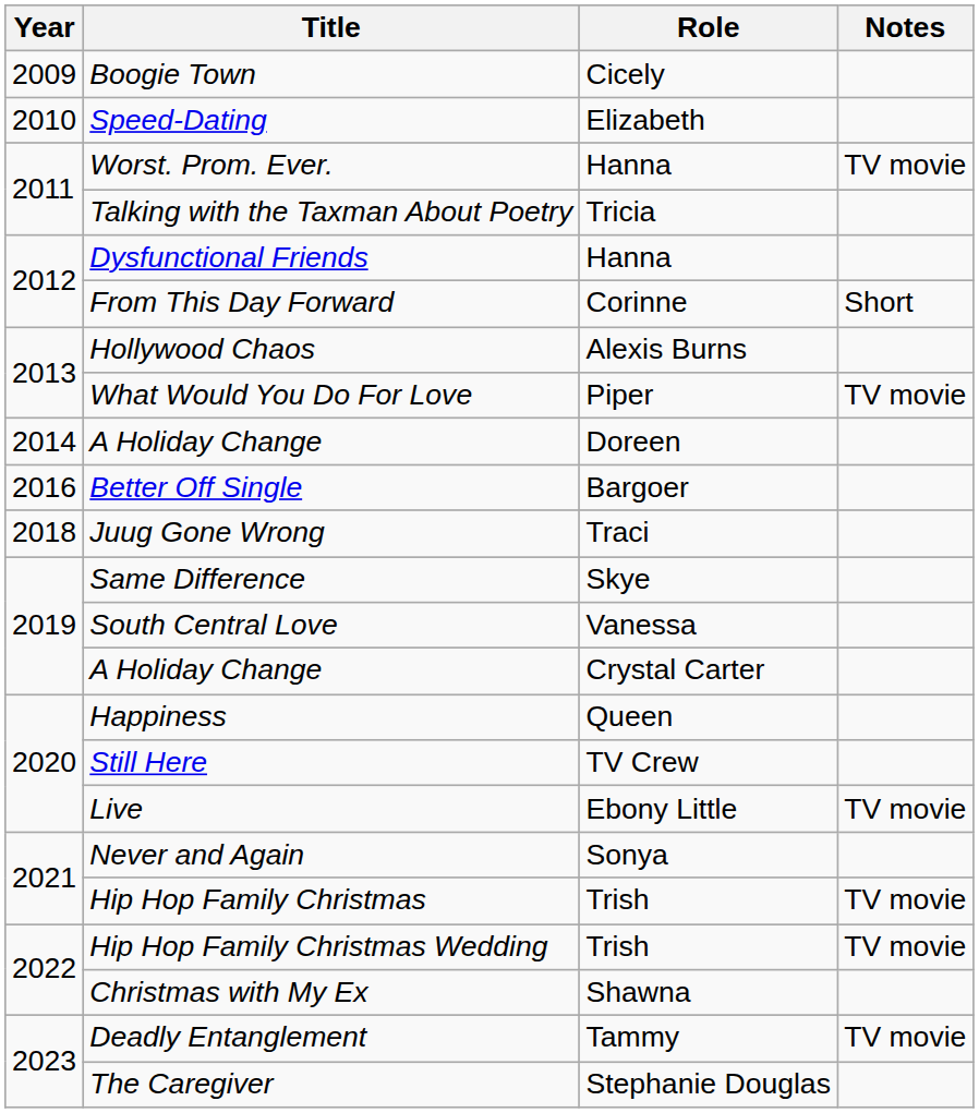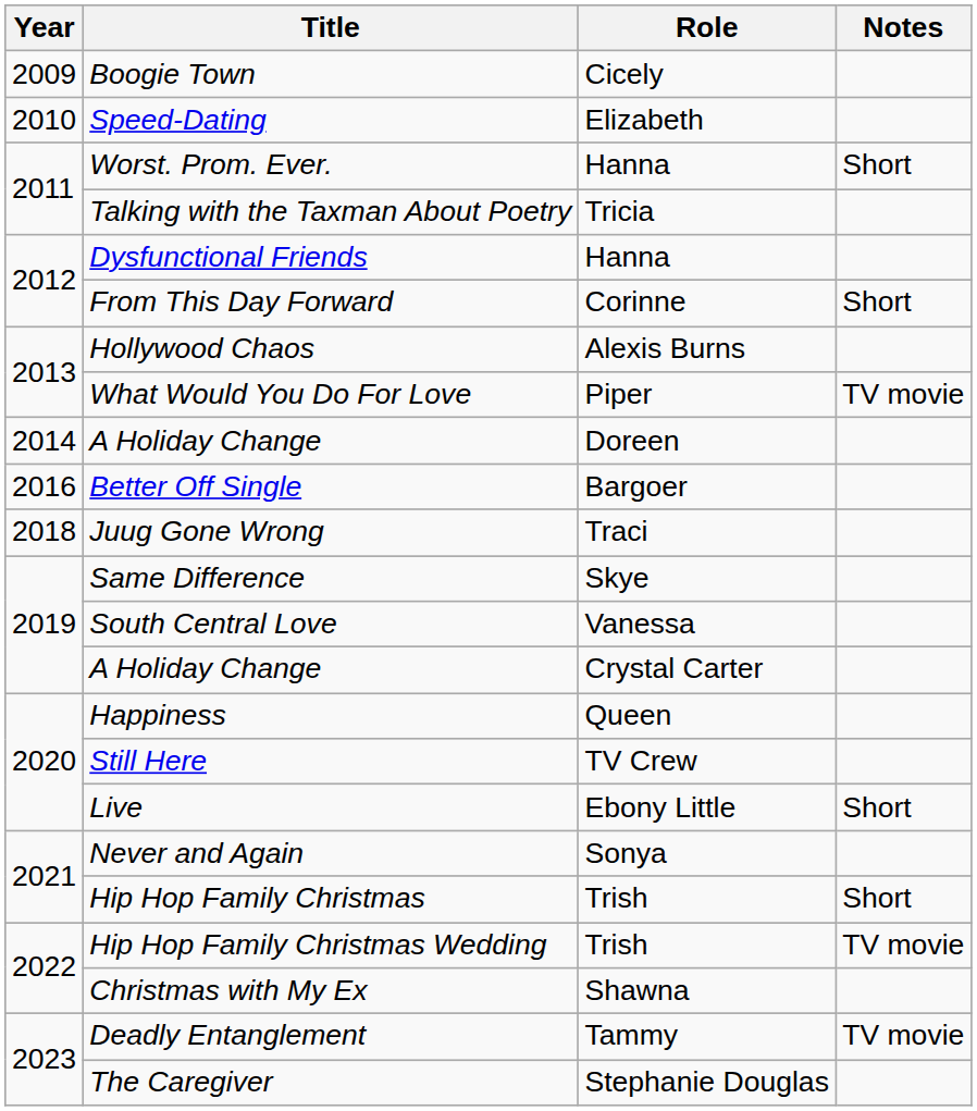 <table class="wikitable sortable">
 <tr>
 <th>Year</th>
 <th>Title</th>
 <th>Role</th>
 <th>Notes</th>
 </tr>
 <tr>
 <td>2009</td>
 <td><em>Boogie Town</em></td>
 <td>Cicely</td>
 <td></td>
 </tr>
 <tr>
 <td>2010</td>
 <td><em><a href='#'>Speed-Dating</a></em></td>
 <td>Elizabeth</td>
 <td></td>
 </tr>
 <tr>
 <td rowspan="2">2011</td>
 <td><em>Worst. Prom. Ever.</em></td>
 <td>Hanna</td>
-<td>TV movie</td>
+<td>Short</td>
 </tr>
 <tr>
 <td><em>Talking with the Taxman About Poetry</em></td>
 <td>Tricia</td>
 <td></td>
 </tr>
 <tr>
 <td rowspan="2">2012</td>
 <td><em><a href='#'>Dysfunctional Friends</a></em></td>
 <td>Hanna</td>
 <td></td>
 </tr>
 <tr>
 <td><em>From This Day Forward</em></td>
 <td>Corinne</td>
 <td>Short</td>
 </tr>
 <tr>
 <td rowspan="2">2013</td>
 <td><em>Hollywood Chaos</em></td>
 <td>Alexis Burns</td>
 <td></td>
 </tr>
 <tr>
 <td><em>What Would You Do For Love</em></td>
 <td>Piper</td>
 <td>TV movie</td>
 </tr>
 <tr>
 <td>2014</td>
 <td><em>A Holiday Change</em></td>
 <td>Doreen</td>
 <td></td>
 </tr>
 <tr>
 <td>2016</td>
 <td><em><a href='#'>Better Off Single</a></em></td>
 <td>Bargoer</td>
 <td></td>
 </tr>
 <tr>
 <td>2018</td>
 <td><em>Juug Gone Wrong</em></td>
 <td>Traci</td>
 <td></td>
 </tr>
 <tr>
 <td rowspan="3">2019</td>
 <td><em>Same Difference</em></td>
 <td>Skye</td>
 <td></td>
 </tr>
 <tr>
 <td><em>South Central Love</em></td>
 <td>Vanessa</td>
 <td></td>
 </tr>
 <tr>
 <td><em>A Holiday Change</em></td>
 <td>Crystal Carter</td>
 <td></td>
 </tr>
 <tr>
 <td rowspan="3">2020</td>
 <td><em>Happiness</em></td>
 <td>Queen</td>
 <td></td>
 </tr>
 <tr>
 <td><em><a href='#'>Still Here</a></em></td>
 <td>TV Crew</td>
 <td></td>
 </tr>
 <tr>
 <td><em>Live</em></td>
 <td>Ebony Little</td>
-<td>TV movie</td>
+<td>Short</td>
 </tr>
 <tr>
 <td rowspan="2">2021</td>
 <td><em>Never and Again</em></td>
 <td>Sonya</td>
 <td></td>
 </tr>
 <tr>
 <td><em>Hip Hop Family Christmas</em></td>
 <td>Trish</td>
-<td>TV movie</td>
+<td>Short</td>
 </tr>
 <tr>
 <td rowspan="2">2022</td>
 <td><em>Hip Hop Family Christmas Wedding</em></td>
 <td>Trish</td>
 <td>TV movie</td>
 </tr>
 <tr>
 <td><em>Christmas with My Ex</em></td>
 <td>Shawna</td>
 <td></td>
 </tr>
 <tr>
 <td rowspan="2">2023</td>
 <td><em>Deadly Entanglement</em></td>
 <td>Tammy</td>
 <td>TV movie</td>
 </tr>
 <tr>
 <td><em>The Caregiver</em></td>
 <td>Stephanie Douglas</td>
 <td></td>
 </tr>
 </table>
